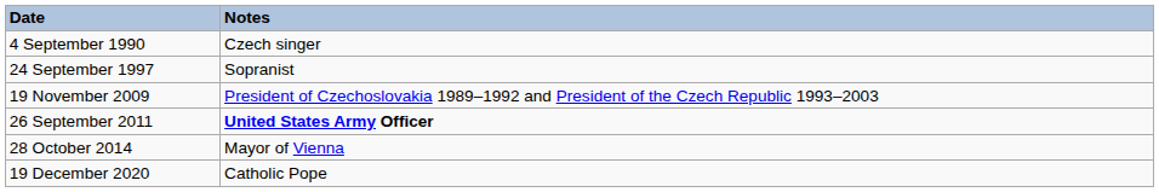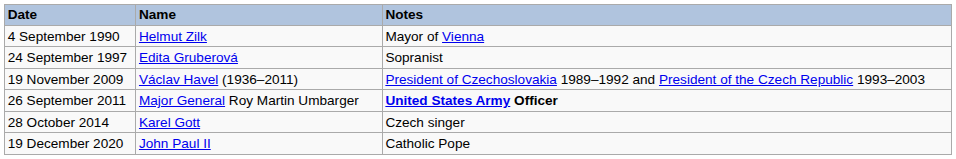 <table class="wikitable" width="75%" style="font-size: 85%; border: gray solid 1px; border-collapse: collapse; text-align: middle;">
 <tr>
 <th style="text-align: left;background:#B0C4DE">Date</th>
+<th width="240" style="text-align: left;background:#B0C4DE">Name</th>
 <th style="text-align: left;background:#B0C4DE">Notes</th>
 </tr>
 <tr>
 <td>4 September 1990</td>
-<td>Czech singer</td>
+<td><a href='#'>Helmut Zilk</a></td>
+<td>Mayor of <a href='#'>Vienna</a></td>
 </tr>
 <tr>
 <td>24 September 1997</td>
+<td><a href='#'>Edita Gruberová</a></td>
 <td>Sopranist</td>
 </tr>
 <tr>
 <td>19 November 2009</td>
+<td><a href='#'>Václav Havel</a>  (1936–2011)</td>
 <td><a href='#'>President of Czechoslovakia</a> 1989–1992 and <a href='#'>President of the Czech Republic</a> 1993–2003</td>
 </tr>
 <tr>
 <td>26 September 2011</td>
+<td><a href='#'>Major General</a> Roy Martin Umbarger</td>
 <td><strong><a href='#'>United States Army</a> Officer</strong></td>
 </tr>
 <tr>
 <td>28  October 2014</td>
-<td>Mayor of <a href='#'>Vienna</a></td>
+<td><a href='#'>Karel Gott</a></td>
+<td>Czech singer</td>
 </tr>
 <tr>
 <td>19  December 2020</td>
+<td><a href='#'>John Paul II</a></td>
 <td>Catholic Pope</td>
 </tr>
 </table>
